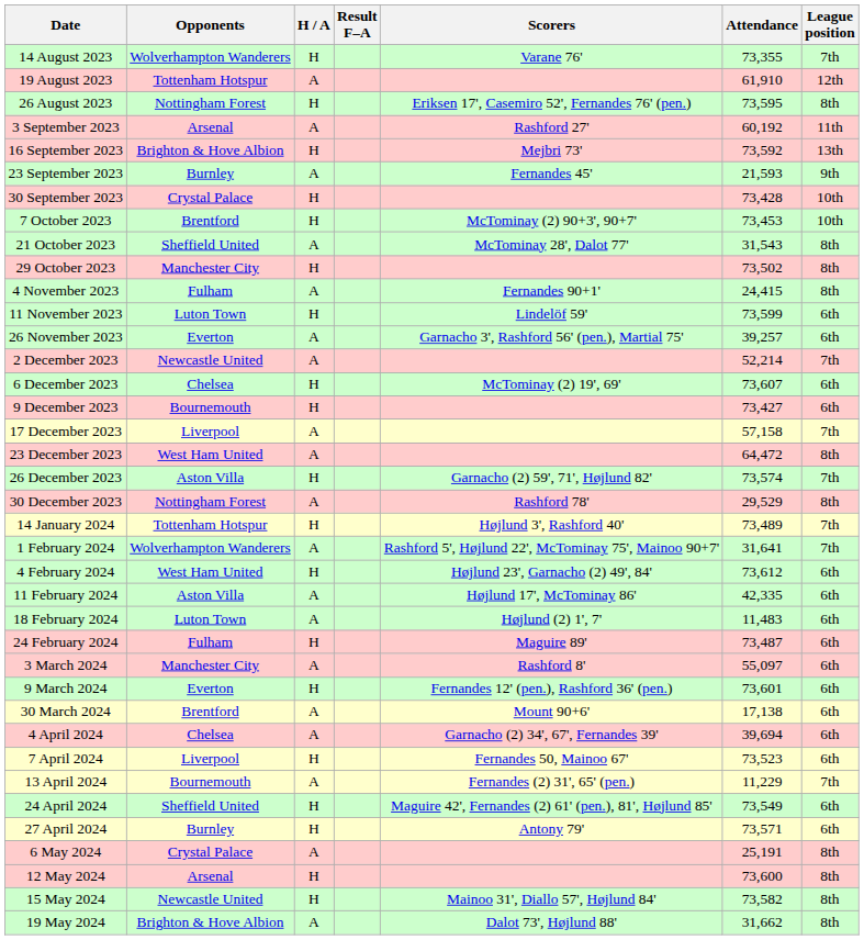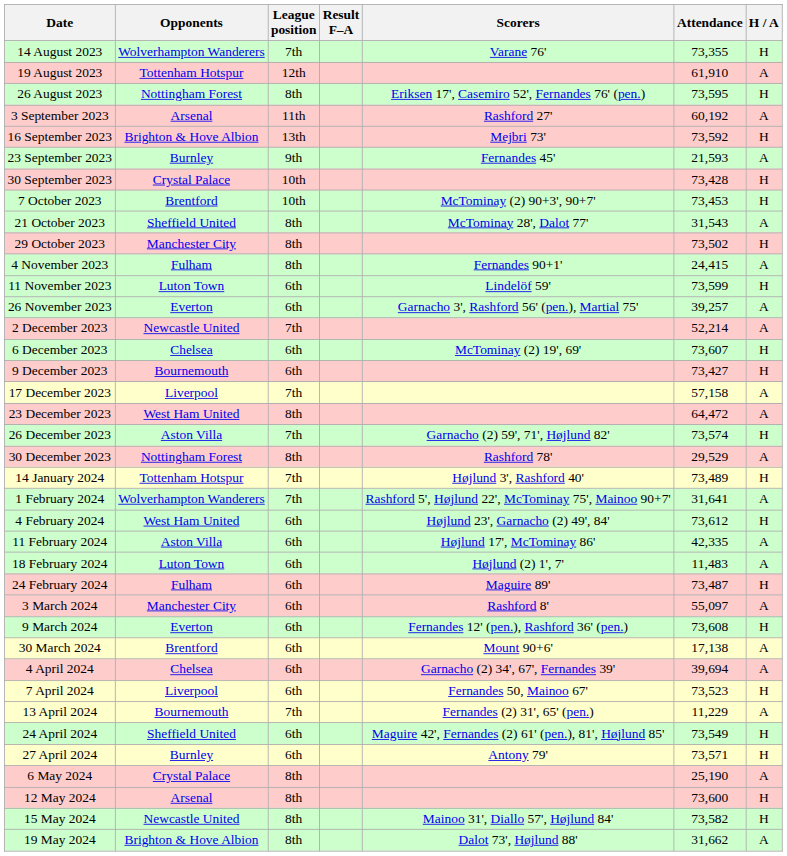 <table class="wikitable" style="text-align:center">
 <tr>
 <th>Date</th>
 <th>Opponents</th>
-<th>H / A</th>
+<th>League<br>position</th>
 <th>Result<br>F–A</th>
 <th>Scorers</th>
 <th>Attendance</th>
-<th>League<br>position</th>
+<th>H / A</th>
 </tr>
 <tr bgcolor="#ccffcc">
 <td>14 August 2023</td>
 <td><a href='#'>Wolverhampton Wanderers</a></td>
-<td>H</td>
+<td>7th</td>
 <td></td>
 <td><a href='#'>Varane</a> 76'</td>
 <td>73,355</td>
-<td>7th</td>
+<td>H</td>
 </tr>
 <tr bgcolor="#ffcccc">
 <td>19 August 2023</td>
 <td><a href='#'>Tottenham Hotspur</a></td>
-<td>A</td>
+<td>12th</td>
 <td></td>
 <td></td>
 <td>61,910</td>
-<td>12th</td>
+<td>A</td>
 </tr>
 <tr bgcolor="#ccffcc">
 <td>26 August 2023</td>
 <td><a href='#'>Nottingham Forest</a></td>
-<td>H</td>
+<td>8th</td>
 <td></td>
 <td><a href='#'>Eriksen</a> 17', <a href='#'>Casemiro</a> 52', <a href='#'>Fernandes</a> 76' (<a href='#'>pen.</a>)</td>
 <td>73,595</td>
-<td>8th</td>
+<td>H</td>
 </tr>
 <tr bgcolor="#ffcccc">
 <td>3 September 2023</td>
 <td><a href='#'>Arsenal</a></td>
-<td>A</td>
+<td>11th</td>
 <td></td>
 <td><a href='#'>Rashford</a> 27'</td>
 <td>60,192</td>
-<td>11th</td>
+<td>A</td>
 </tr>
 <tr bgcolor="#ffcccc">
 <td>16 September 2023</td>
 <td><a href='#'>Brighton & Hove Albion</a></td>
-<td>H</td>
+<td>13th</td>
 <td></td>
 <td><a href='#'>Mejbri</a> 73'</td>
 <td>73,592</td>
-<td>13th</td>
+<td>H</td>
 </tr>
 <tr bgcolor="#ccffcc">
 <td>23 September 2023</td>
 <td><a href='#'>Burnley</a></td>
-<td>A</td>
+<td>9th</td>
 <td></td>
 <td><a href='#'>Fernandes</a> 45'</td>
 <td>21,593</td>
-<td>9th</td>
+<td>A</td>
 </tr>
 <tr bgcolor="#ffcccc">
 <td>30 September 2023</td>
 <td><a href='#'>Crystal Palace</a></td>
-<td>H</td>
+<td>10th</td>
 <td></td>
 <td></td>
 <td>73,428</td>
-<td>10th</td>
+<td>H</td>
 </tr>
 <tr bgcolor="#ccffcc">
 <td>7 October 2023</td>
 <td><a href='#'>Brentford</a></td>
-<td>H</td>
+<td>10th</td>
 <td></td>
 <td><a href='#'>McTominay</a> (2) 90+3', 90+7'</td>
 <td>73,453</td>
-<td>10th</td>
+<td>H</td>
 </tr>
 <tr bgcolor="#ccffcc">
 <td>21 October 2023</td>
 <td><a href='#'>Sheffield United</a></td>
-<td>A</td>
+<td>8th</td>
 <td></td>
 <td><a href='#'>McTominay</a> 28', <a href='#'>Dalot</a> 77'</td>
 <td>31,543</td>
-<td>8th</td>
+<td>A</td>
 </tr>
 <tr bgcolor="#ffcccc">
 <td>29 October 2023</td>
 <td><a href='#'>Manchester City</a></td>
-<td>H</td>
+<td>8th</td>
 <td></td>
 <td></td>
 <td>73,502</td>
-<td>8th</td>
+<td>H</td>
 </tr>
 <tr bgcolor="#ccffcc">
 <td>4 November 2023</td>
 <td><a href='#'>Fulham</a></td>
-<td>A</td>
+<td>8th</td>
 <td></td>
 <td><a href='#'>Fernandes</a> 90+1'</td>
 <td>24,415</td>
-<td>8th</td>
+<td>A</td>
 </tr>
 <tr bgcolor="#ccffcc">
 <td>11 November 2023</td>
 <td><a href='#'>Luton Town</a></td>
-<td>H</td>
+<td>6th</td>
 <td></td>
 <td><a href='#'>Lindelöf</a> 59'</td>
 <td>73,599</td>
-<td>6th</td>
+<td>H</td>
 </tr>
 <tr bgcolor="#ccffcc">
 <td>26 November 2023</td>
 <td><a href='#'>Everton</a></td>
-<td>A</td>
+<td>6th</td>
 <td></td>
 <td><a href='#'>Garnacho</a> 3', <a href='#'>Rashford</a> 56' (<a href='#'>pen.</a>), <a href='#'>Martial</a> 75'</td>
 <td>39,257</td>
-<td>6th</td>
+<td>A</td>
 </tr>
 <tr bgcolor="#ffcccc">
 <td>2 December 2023</td>
 <td><a href='#'>Newcastle United</a></td>
-<td>A</td>
+<td>7th</td>
 <td></td>
 <td></td>
 <td>52,214</td>
-<td>7th</td>
+<td>A</td>
 </tr>
 <tr bgcolor="#ccffcc">
 <td>6 December 2023</td>
 <td><a href='#'>Chelsea</a></td>
-<td>H</td>
+<td>6th</td>
 <td></td>
 <td><a href='#'>McTominay</a> (2) 19', 69'</td>
 <td>73,607</td>
-<td>6th</td>
+<td>H</td>
 </tr>
 <tr bgcolor="#ffcccc">
 <td>9 December 2023</td>
 <td><a href='#'>Bournemouth</a></td>
-<td>H</td>
+<td>6th</td>
 <td></td>
 <td></td>
 <td>73,427</td>
-<td>6th</td>
+<td>H</td>
 </tr>
 <tr bgcolor="#ffffcc">
 <td>17 December 2023</td>
 <td><a href='#'>Liverpool</a></td>
-<td>A</td>
+<td>7th</td>
 <td></td>
 <td></td>
 <td>57,158</td>
-<td>7th</td>
+<td>A</td>
 </tr>
 <tr bgcolor="#ffcccc">
 <td>23 December 2023</td>
 <td><a href='#'>West Ham United</a></td>
-<td>A</td>
+<td>8th</td>
 <td></td>
 <td></td>
 <td>64,472</td>
-<td>8th</td>
+<td>A</td>
 </tr>
 <tr bgcolor="#ccffcc">
 <td>26 December 2023</td>
 <td><a href='#'>Aston Villa</a></td>
-<td>H</td>
+<td>7th</td>
 <td></td>
 <td><a href='#'>Garnacho</a> (2) 59', 71', <a href='#'>Højlund</a> 82'</td>
 <td>73,574</td>
-<td>7th</td>
+<td>H</td>
 </tr>
 <tr bgcolor="#ffcccc">
 <td>30 December 2023</td>
 <td><a href='#'>Nottingham Forest</a></td>
-<td>A</td>
+<td>8th</td>
 <td></td>
 <td><a href='#'>Rashford</a> 78'</td>
 <td>29,529</td>
-<td>8th</td>
+<td>A</td>
 </tr>
 <tr bgcolor="ffffcc">
 <td>14 January 2024</td>
 <td><a href='#'>Tottenham Hotspur</a></td>
-<td>H</td>
+<td>7th</td>
 <td></td>
 <td><a href='#'>Højlund</a> 3', <a href='#'>Rashford</a> 40'</td>
 <td>73,489</td>
-<td>7th</td>
+<td>H</td>
 </tr>
 <tr bgcolor="#ccffcc">
 <td>1 February 2024</td>
 <td><a href='#'>Wolverhampton Wanderers</a></td>
-<td>A</td>
+<td>7th</td>
 <td></td>
 <td><a href='#'>Rashford</a> 5', <a href='#'>Højlund</a> 22', <a href='#'>McTominay</a> 75', <a href='#'>Mainoo</a> 90+7'</td>
 <td>31,641</td>
-<td>7th</td>
+<td>A</td>
 </tr>
 <tr bgcolor="#ccffcc">
 <td>4 February 2024</td>
 <td><a href='#'>West Ham United</a></td>
-<td>H</td>
+<td>6th</td>
 <td></td>
 <td><a href='#'>Højlund</a> 23', <a href='#'>Garnacho</a> (2) 49', 84'</td>
 <td>73,612</td>
-<td>6th</td>
+<td>H</td>
 </tr>
 <tr bgcolor="#ccffcc">
 <td>11 February 2024</td>
 <td><a href='#'>Aston Villa</a></td>
-<td>A</td>
+<td>6th</td>
 <td></td>
 <td><a href='#'>Højlund</a> 17', <a href='#'>McTominay</a> 86'</td>
 <td>42,335</td>
-<td>6th</td>
+<td>A</td>
 </tr>
 <tr bgcolor="#ccffcc">
 <td>18 February 2024</td>
 <td><a href='#'>Luton Town</a></td>
-<td>A</td>
+<td>6th</td>
 <td></td>
 <td><a href='#'>Højlund</a> (2) 1', 7'</td>
 <td>11,483</td>
-<td>6th</td>
+<td>A</td>
 </tr>
 <tr bgcolor="#ffcccc">
 <td>24 February 2024</td>
 <td><a href='#'>Fulham</a></td>
-<td>H</td>
+<td>6th</td>
 <td></td>
 <td><a href='#'>Maguire</a> 89'</td>
 <td>73,487</td>
-<td>6th</td>
+<td>H</td>
 </tr>
 <tr bgcolor="#ffcccc">
 <td>3 March 2024</td>
 <td><a href='#'>Manchester City</a></td>
-<td>A</td>
+<td>6th</td>
 <td></td>
 <td><a href='#'>Rashford</a> 8'</td>
 <td>55,097</td>
-<td>6th</td>
+<td>A</td>
 </tr>
 <tr bgcolor="#ccffcc">
 <td>9 March 2024</td>
 <td><a href='#'>Everton</a></td>
-<td>H</td>
+<td>6th</td>
 <td></td>
 <td><a href='#'>Fernandes</a> 12' (<a href='#'>pen.</a>), <a href='#'>Rashford</a> 36' (<a href='#'>pen.</a>)</td>
-<td>73,601</td>
-<td>6th</td>
+<td>73,608</td>
+<td>H</td>
 </tr>
 <tr bgcolor="#ffffcc">
 <td>30 March 2024</td>
 <td><a href='#'>Brentford</a></td>
-<td>A</td>
+<td>6th</td>
 <td></td>
 <td><a href='#'>Mount</a> 90+6'</td>
 <td>17,138</td>
-<td>6th</td>
+<td>A</td>
 </tr>
 <tr bgcolor="#ffcccc">
 <td>4 April 2024</td>
 <td><a href='#'>Chelsea</a></td>
-<td>A</td>
+<td>6th</td>
 <td></td>
 <td><a href='#'>Garnacho</a> (2) 34', 67', <a href='#'>Fernandes</a> 39'</td>
 <td>39,694</td>
-<td>6th</td>
+<td>A</td>
 </tr>
 <tr bgcolor="#ffffcc">
 <td>7 April 2024</td>
 <td><a href='#'>Liverpool</a></td>
-<td>H</td>
+<td>6th</td>
 <td></td>
 <td><a href='#'>Fernandes</a> 50, <a href='#'>Mainoo</a> 67'</td>
 <td>73,523</td>
-<td>6th</td>
+<td>H</td>
 </tr>
 <tr bgcolor="#ffffcc">
 <td>13 April 2024</td>
 <td><a href='#'>Bournemouth</a></td>
-<td>A</td>
+<td>7th</td>
 <td></td>
 <td><a href='#'>Fernandes</a> (2) 31', 65' (<a href='#'>pen.</a>)</td>
 <td>11,229</td>
-<td>7th</td>
+<td>A</td>
 </tr>
 <tr bgcolor="#ccffcc">
 <td>24 April 2024</td>
 <td><a href='#'>Sheffield United</a></td>
-<td>H</td>
+<td>6th</td>
 <td></td>
 <td><a href='#'>Maguire</a> 42', <a href='#'>Fernandes</a> (2) 61' (<a href='#'>pen.</a>), 81', <a href='#'>Højlund</a> 85'</td>
 <td>73,549</td>
-<td>6th</td>
+<td>H</td>
 </tr>
 <tr bgcolor="#ffffcc">
 <td>27 April 2024</td>
 <td><a href='#'>Burnley</a></td>
-<td>H</td>
+<td>6th</td>
 <td></td>
 <td><a href='#'>Antony</a> 79'</td>
 <td>73,571</td>
-<td>6th</td>
+<td>H</td>
 </tr>
 <tr bgcolor="#ffcccc">
 <td>6 May 2024</td>
 <td><a href='#'>Crystal Palace</a></td>
-<td>A</td>
+<td>8th</td>
 <td></td>
 <td></td>
-<td>25,191</td>
-<td>8th</td>
+<td>25,190</td>
+<td>A</td>
 </tr>
 <tr bgcolor="#ffcccc">
 <td>12 May 2024</td>
 <td><a href='#'>Arsenal</a></td>
-<td>H</td>
+<td>8th</td>
 <td></td>
 <td></td>
 <td>73,600</td>
-<td>8th</td>
+<td>H</td>
 </tr>
 <tr bgcolor="#ccffcc">
 <td>15 May 2024</td>
 <td><a href='#'>Newcastle United</a></td>
-<td>H</td>
+<td>8th</td>
 <td></td>
 <td><a href='#'>Mainoo</a> 31', <a href='#'>Diallo</a> 57', <a href='#'>Højlund</a> 84'</td>
 <td>73,582</td>
-<td>8th</td>
+<td>H</td>
 </tr>
 <tr bgcolor="#ccffcc">
 <td>19 May 2024</td>
 <td><a href='#'>Brighton & Hove Albion</a></td>
-<td>A</td>
+<td>8th</td>
 <td></td>
 <td><a href='#'>Dalot</a> 73', <a href='#'>Højlund</a> 88'</td>
 <td>31,662</td>
-<td>8th</td>
+<td>A</td>
 </tr>
 </table>
